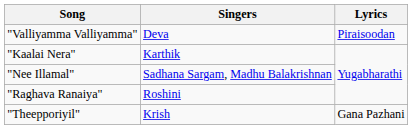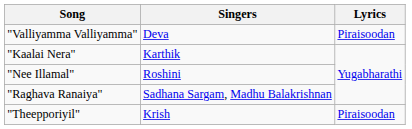 <table class="wikitable" style="font-size:95%;">
 <tr>
 <th>Song</th>
 <th>Singers</th>
 <th>Lyrics</th>
 </tr>
 <tr>
 <td>"Valliyamma Valliyamma"</td>
 <td><a href='#'>Deva</a></td>
 <td><a href='#'>Piraisoodan</a></td>
 </tr>
 <tr>
 <td>"Kaalai Nera"</td>
 <td><a href='#'>Karthik</a></td>
 <td rowspan=3><a href='#'>Yugabharathi</a></td>
 </tr>
 <tr>
 <td>"Nee Illamal"</td>
-<td><a href='#'>Sadhana Sargam</a>, <a href='#'>Madhu Balakrishnan</a></td>
+<td><a href='#'>Roshini</a></td>
 </tr>
 <tr>
 <td>"Raghava Ranaiya"</td>
-<td><a href='#'>Roshini</a></td>
+<td><a href='#'>Sadhana Sargam</a>, <a href='#'>Madhu Balakrishnan</a></td>
 </tr>
 <tr>
 <td>"Theepporiyil"</td>
 <td><a href='#'>Krish</a></td>
-<td>Gana Pazhani</td>
+<td><a href='#'>Piraisoodan</a></td>
 </tr>
 </table>
